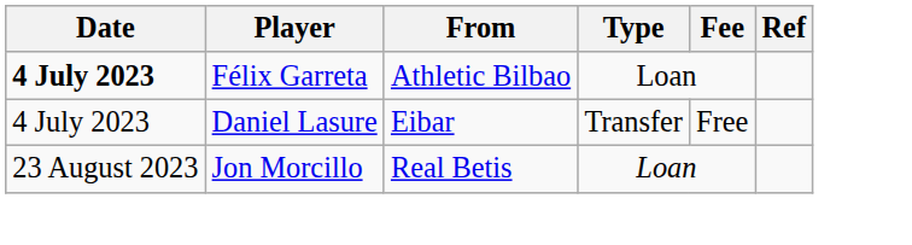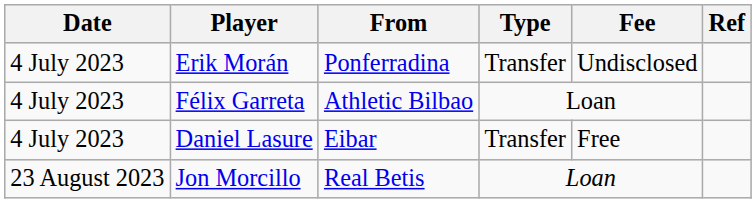 <table class="wikitable">
 <tr>
 <th>Date</th>
 <th>Player</th>
 <th>From</th>
 <th>Type</th>
 <th>Fee</th>
 <th>Ref</th>
 </tr>
 <tr>
-<td><strong>4 July 2023</strong></td>
+<td>4 July 2023</td>
+<td> <a href='#'>Erik Morán</a></td>
+<td><a href='#'>Ponferradina</a></td>
+<td>Transfer</td>
+<td>Undisclosed</td>
+<td></td>
+</tr>
+<tr>
+<td>4 July 2023</td>
 <td> <a href='#'>Félix Garreta</a></td>
 <td><a href='#'>Athletic Bilbao</a></td>
 <td colspan="2" align=center>Loan</td>
 <td></td>
 </tr>
 <tr>
 <td>4 July 2023</td>
 <td> <a href='#'>Daniel Lasure</a></td>
 <td><a href='#'>Eibar</a></td>
 <td>Transfer</td>
 <td>Free</td>
 <td></td>
 </tr>
 <tr>
 <td>23 August 2023</td>
 <td> <a href='#'>Jon Morcillo</a></td>
 <td><a href='#'>Real Betis</a></td>
 <td colspan=2 align=center><em>Loan</em></td>
 <td></td>
 </tr>
 </table>
